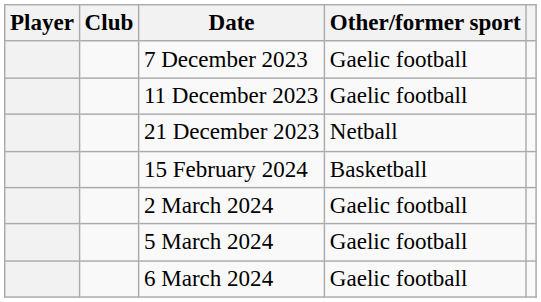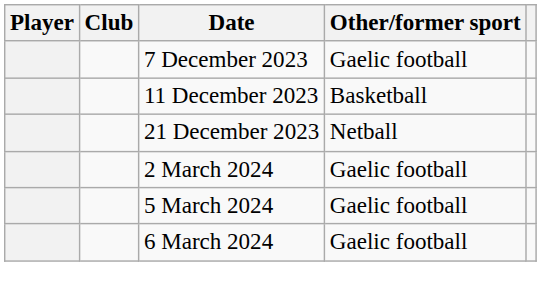 <table class="wikitable sortable plainrowheaders">
 <tr>
 <th>Player</th>
 <th>Club</th>
 <th>Date</th>
 <th>Other/former sport</th>
 <th class=unsortable></th>
 </tr>
 <tr>
 <th scope=row></th>
 <td></td>
 <td>7 December 2023</td>
 <td>Gaelic football</td>
 <td align=center></td>
 </tr>
 <tr>
 <th scope=row></th>
 <td></td>
 <td>11 December 2023</td>
-<td>Gaelic football</td>
+<td>Basketball</td>
 <td align=center></td>
 </tr>
 <tr>
 <th scope=row></th>
 <td></td>
 <td>21 December 2023</td>
 <td>Netball</td>
-<td align=center></td>
-</tr>
-<tr>
-<th scope=row></th>
-<td></td>
-<td>15 February 2024</td>
-<td>Basketball</td>
 <td align=center></td>
 </tr>
 <tr>
 <th scope=row></th>
 <td></td>
 <td>2 March 2024</td>
 <td>Gaelic football</td>
 <td align=center></td>
 </tr>
 <tr>
 <th scope=row></th>
 <td></td>
 <td>5 March 2024</td>
 <td>Gaelic football</td>
 <td align=center></td>
 </tr>
 <tr>
 <th scope=row></th>
 <td></td>
 <td>6 March 2024</td>
 <td>Gaelic football</td>
 <td align=center></td>
 </tr>
 </table>
